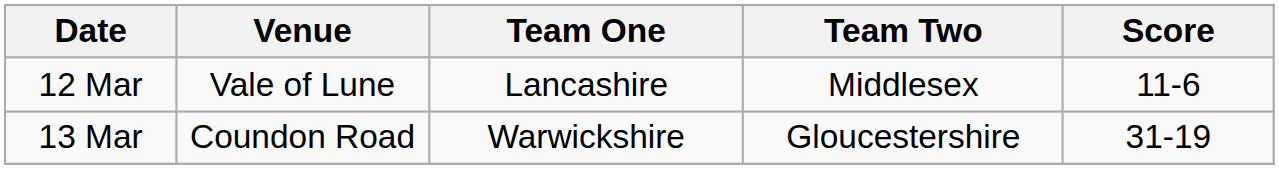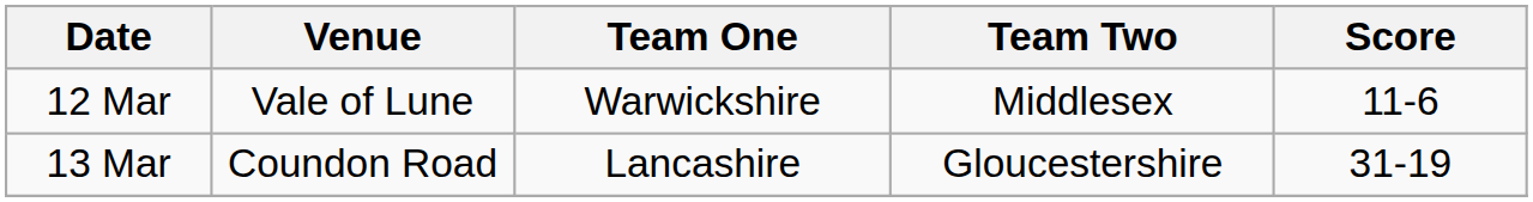 <table class="wikitable" style="text-align: center">
 <tr>
 <th width=80>Date</th>
 <th width=120>Venue</th>
 <th width=150>Team One</th>
 <th width=150>Team Two</th>
 <th width=100>Score</th>
 </tr>
 <tr>
 <td>12 Mar</td>
 <td>Vale of Lune</td>
-<td>Lancashire</td>
+<td>Warwickshire</td>
 <td>Middlesex</td>
 <td>11-6</td>
 </tr>
 <tr>
 <td>13 Mar</td>
 <td>Coundon Road</td>
-<td>Warwickshire</td>
+<td>Lancashire</td>
 <td>Gloucestershire</td>
 <td>31-19</td>
 </tr>
 <tr>
 </tr>
 </table>
